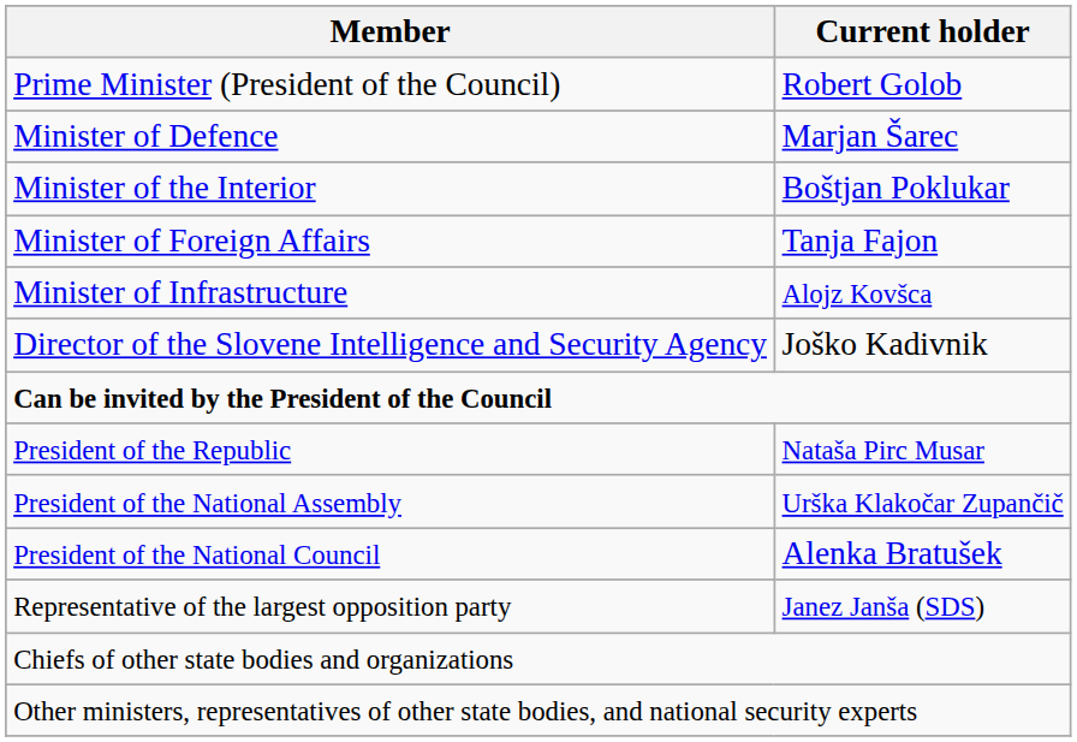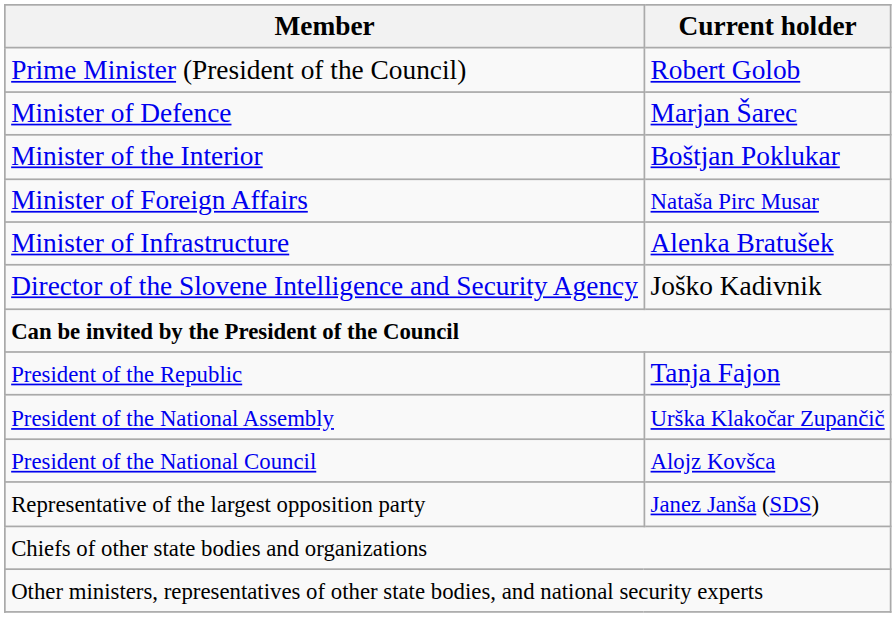 <table class="wikitable">
 <tr>
 <th>Member</th>
 <th>Current holder</th>
 </tr>
 <tr>
 <td><a href='#'>Prime Minister</a> (President of the Council)</td>
 <td><a href='#'>Robert Golob</a></td>
 </tr>
 <tr>
 <td><a href='#'>Minister of Defence</a></td>
 <td><a href='#'>Marjan Šarec</a></td>
 </tr>
 <tr>
 <td><a href='#'>Minister of the Interior</a></td>
 <td><a href='#'>Boštjan Poklukar</a></td>
 </tr>
 <tr>
 <td><a href='#'>Minister of Foreign Affairs</a></td>
-<td><a href='#'>Tanja Fajon</a></td>
+<td><small><a href='#'>Nataša Pirc Musar</a></small></td>
 </tr>
 <tr>
 <td><a href='#'>Minister of Infrastructure</a></td>
-<td><a href='#'><small>Alojz Kovšca</small></a></td>
+<td><a href='#'>Alenka Bratušek</a></td>
 </tr>
 <tr>
 <td><a href='#'>Director of the Slovene Intelligence and Security Agency</a></td>
 <td>Joško Kadivnik</td>
 </tr>
 <tr>
 <td colspan="2"><strong><small>Can be invited by the President of the Council</small></strong></td>
 </tr>
 <tr>
 <td><a href='#'><small>President of the Republic</small></a></td>
-<td><small><a href='#'>Nataša Pirc Musar</a></small></td>
+<td><a href='#'>Tanja Fajon</a></td>
 </tr>
 <tr>
 <td><a href='#'><small>President of the National Assembly</small></a></td>
 <td><small><a href='#'>Urška Klakočar Zupančič</a></small></td>
 </tr>
 <tr>
 <td><a href='#'><small>President of the National Council</small></a></td>
-<td><a href='#'>Alenka Bratušek</a></td>
+<td><a href='#'><small>Alojz Kovšca</small></a></td>
 </tr>
 <tr>
 <td><small>Representative of the largest opposition party</small></td>
 <td><small><a href='#'>Janez Janša</a> (<a href='#'>SDS</a>)</small></td>
 </tr>
 <tr>
 <td colspan="2"><small>Chiefs of other state bodies and organizations</small></td>
 </tr>
 <tr>
 <td colspan="2"><small>Other ministers, representatives of other state bodies, and national security experts</small></td>
 </tr>
 </table>
